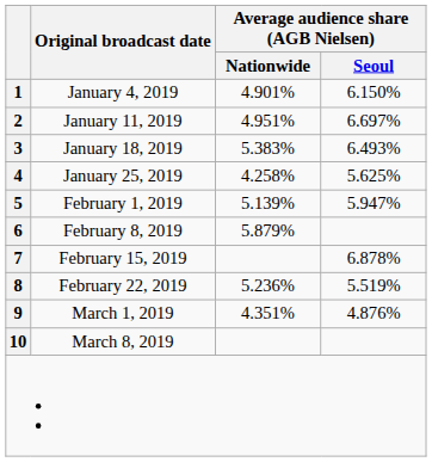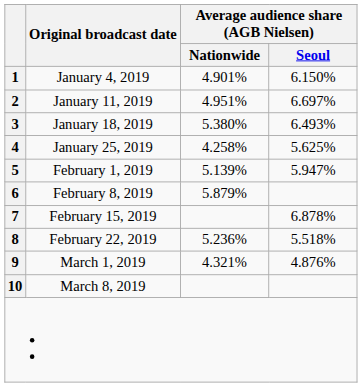 <table class="wikitable" style="text-align:center;max-width:450px; margin-left: auto; margin-right: auto; border: none;">
 <tr>
 </tr>
 <tr>
 <th rowspan="2"></th>
 <th rowspan="2">Original broadcast date</th>
 <th colspan="2">Average audience share<br>(AGB Nielsen)</th>
 </tr>
 <tr>
 <th width="90">Nationwide</th>
 <th width="90"><a href='#'>Seoul</a></th>
 </tr>
 <tr>
 <th>1</th>
 <td>January 4, 2019</td>
 <td>4.901%</td>
 <td>6.150%</td>
 </tr>
 <tr>
 <th>2</th>
 <td>January 11, 2019</td>
 <td>4.951%</td>
 <td>6.697%</td>
 </tr>
 <tr>
 <th>3</th>
 <td>January 18, 2019</td>
-<td>5.383%</td>
+<td>5.380%</td>
 <td>6.493%</td>
 </tr>
 <tr>
 <th>4</th>
 <td>January 25, 2019</td>
 <td>4.258%</td>
 <td>5.625%</td>
 </tr>
 <tr>
 <th>5</th>
 <td>February 1, 2019</td>
 <td>5.139%</td>
 <td>5.947%</td>
 </tr>
 <tr>
 <th>6</th>
 <td>February 8, 2019</td>
 <td>5.879%</td>
 <td></td>
 </tr>
 <tr>
 <th>7</th>
 <td>February 15, 2019</td>
 <td></td>
 <td>6.878%</td>
 </tr>
 <tr>
 <th>8</th>
 <td>February 22, 2019</td>
 <td>5.236%</td>
-<td>5.519%</td>
+<td>5.518%</td>
 </tr>
 <tr>
 <th>9</th>
 <td>March 1, 2019</td>
-<td>4.351%</td>
+<td>4.321%</td>
 <td>4.876%</td>
 </tr>
 <tr>
 <th>10</th>
 <td>March 8, 2019</td>
 <td></td>
 <td></td>
 </tr>
 <tr>
 <td colspan="4"><br><ul><li></li><li></li></ul></td>
 </tr>
 </table>
